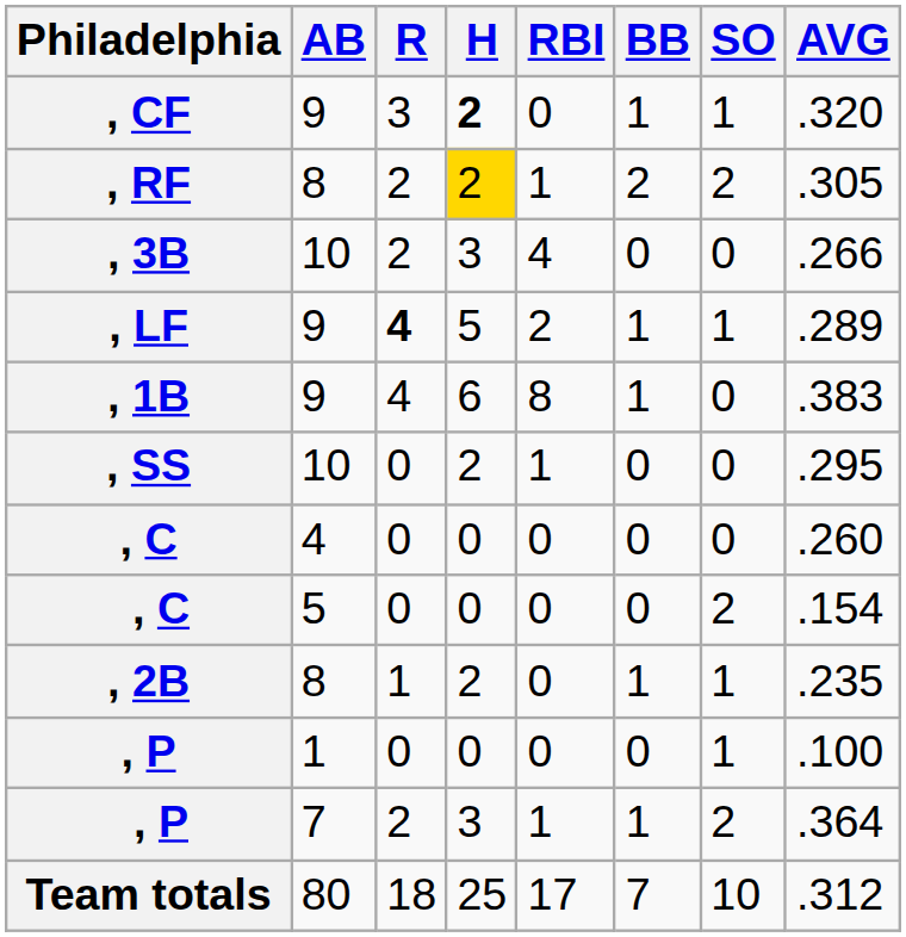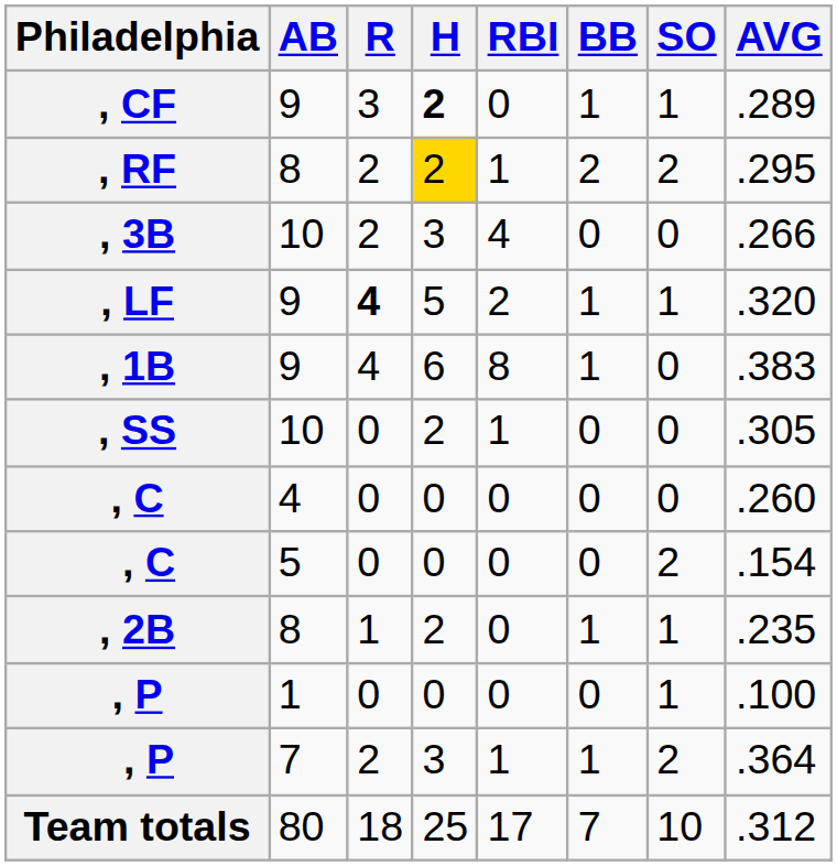 <table class="wikitable sortable plainrowheaders" border="2">
 <tr>
 <th scope="col">Philadelphia</th>
 <th scope="col"><a href='#'>AB</a></th>
 <th scope="col"><a href='#'>R</a></th>
 <th scope="col"><a href='#'>H</a></th>
 <th scope="col"><a href='#'>RBI</a></th>
 <th scope="col"><a href='#'>BB</a></th>
 <th scope="col"><a href='#'>SO</a></th>
 <th scope="col"><a href='#'>AVG</a></th>
 </tr>
 <tr>
 <th scope="row">, <a href='#'>CF</a></th>
 <td>9</td>
 <td>3</td>
 <td><strong>2</strong></td>
 <td>0</td>
 <td>1</td>
 <td>1</td>
-<td>.320</td>
+<td>.289</td>
 </tr>
 <tr>
 <th scope="row">, <a href='#'>RF</a></th>
 <td>8</td>
 <td>2</td>
 <td style="background: gold;">2</td>
 <td>1</td>
 <td>2</td>
 <td>2</td>
-<td>.305</td>
+<td>.295</td>
 </tr>
 <tr>
 <th scope="row">, <a href='#'>3B</a></th>
 <td>10</td>
 <td>2</td>
 <td>3</td>
 <td>4</td>
 <td>0</td>
 <td>0</td>
 <td>.266</td>
 </tr>
 <tr>
 <th scope="row">, <a href='#'>LF</a></th>
 <td>9</td>
 <td><strong>4</strong></td>
 <td>5</td>
 <td>2</td>
 <td>1</td>
 <td>1</td>
-<td>.289</td>
+<td>.320</td>
 </tr>
 <tr>
 <th scope="row">, <a href='#'>1B</a></th>
 <td>9</td>
 <td>4</td>
 <td>6</td>
 <td>8</td>
 <td>1</td>
 <td>0</td>
 <td>.383</td>
 </tr>
 <tr>
 <th scope="row">, <a href='#'>SS</a></th>
 <td>10</td>
 <td>0</td>
 <td>2</td>
 <td>1</td>
 <td>0</td>
 <td>0</td>
-<td>.295</td>
+<td>.305</td>
 </tr>
 <tr>
 <th scope="row">, <a href='#'>C</a></th>
 <td>4</td>
 <td>0</td>
 <td>0</td>
 <td>0</td>
 <td>0</td>
 <td>0</td>
 <td>.260</td>
 </tr>
 <tr>
 <th scope="row">  , <a href='#'>C</a></th>
 <td>5</td>
 <td>0</td>
 <td>0</td>
 <td>0</td>
 <td>0</td>
 <td>2</td>
 <td>.154</td>
 </tr>
 <tr>
 <th scope="row">, <a href='#'>2B</a></th>
 <td>8</td>
 <td>1</td>
 <td>2</td>
 <td>0</td>
 <td>1</td>
 <td>1</td>
 <td>.235</td>
 </tr>
 <tr>
 <th scope="row">, <a href='#'>P</a></th>
 <td>1</td>
 <td>0</td>
 <td>0</td>
 <td>0</td>
 <td>0</td>
 <td>1</td>
 <td>.100</td>
 </tr>
 <tr>
 <th scope="row">  , <a href='#'>P</a></th>
 <td>7</td>
 <td>2</td>
 <td>3</td>
 <td>1</td>
 <td>1</td>
 <td>2</td>
 <td>.364</td>
 </tr>
 <tr class="sortbottom">
 <th scope="row"><strong>Team totals</strong></th>
 <td>80</td>
 <td>18</td>
 <td>25</td>
 <td>17</td>
 <td>7</td>
 <td>10</td>
 <td>.312</td>
 </tr>
 </table>
